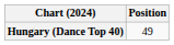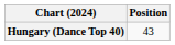 <table class="wikitable sortable plainrowheaders" style="text-align:center">
 <tr>
 <th scope="col">Chart (2024)</th>
 <th scope="col">Position</th>
 </tr>
 <tr>
 <th scope="row">Hungary (Dance Top 40)</th>
-<td>49</td>
+<td>43</td>
 </tr>
 </table>
